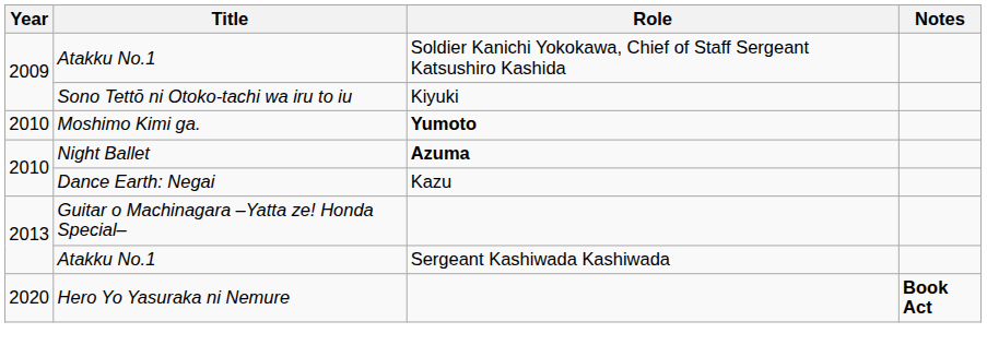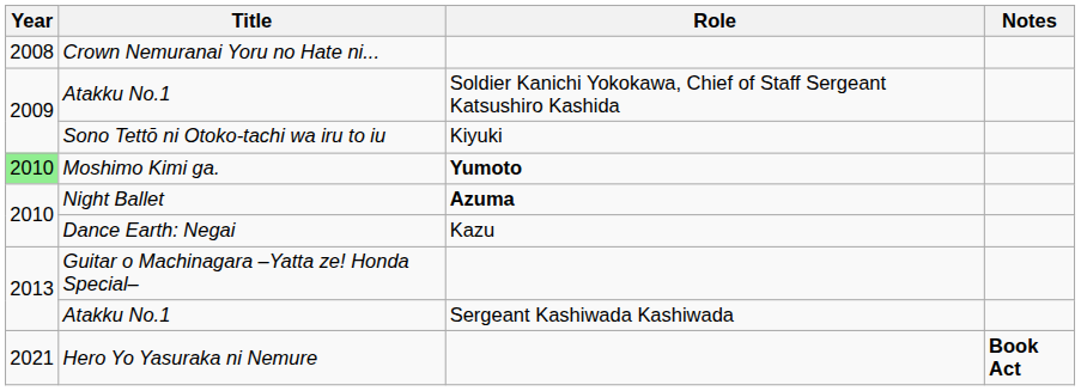 <table class="wikitable">
 <tr>
 <th>Year</th>
 <th>Title</th>
 <th>Role</th>
 <th>Notes</th>
+</tr>
+<tr>
+<td>2008</td>
+<td><em>Crown Nemuranai Yoru no Hate ni...</em></td>
+<td></td>
+<td></td>
 </tr>
 <tr>
 <td rowspan="2">2009</td>
 <td><em>Atakku No.1</em></td>
 <td>Soldier Kanichi Yokokawa, Chief of Staff Sergeant Katsushiro Kashida</td>
 <td></td>
 </tr>
 <tr>
 <td><em>Sono Tettō ni Otoko-tachi wa iru to iu</em></td>
 <td>Kiyuki</td>
 <td></td>
 </tr>
 <tr>
-<td>2010</td>
+<td style="background: lightgreen;">2010</td>
 <td><em>Moshimo Kimi ga.</em></td>
 <td><strong>Yumoto</strong></td>
 <td></td>
 </tr>
 <tr>
 <td rowspan="2">2010</td>
 <td><em>Night Ballet</em></td>
 <td><strong>Azuma</strong></td>
 <td></td>
 </tr>
 <tr>
 <td><em>Dance Earth: Negai</em></td>
 <td>Kazu</td>
 <td></td>
 </tr>
 <tr>
 <td rowspan="2">2013</td>
 <td><em>Guitar o Machinagara –Yatta ze! Honda Special–</em></td>
 <td></td>
 <td></td>
 </tr>
 <tr>
 <td><em>Atakku No.1</em></td>
 <td>Sergeant Kashiwada Kashiwada</td>
 <td></td>
 </tr>
 <tr>
-<td>2020</td>
+<td>2021</td>
 <td><em>Hero Yo Yasuraka ni Nemure</em></td>
 <td></td>
 <td><strong>Book Act</strong></td>
 </tr>
 </table>
